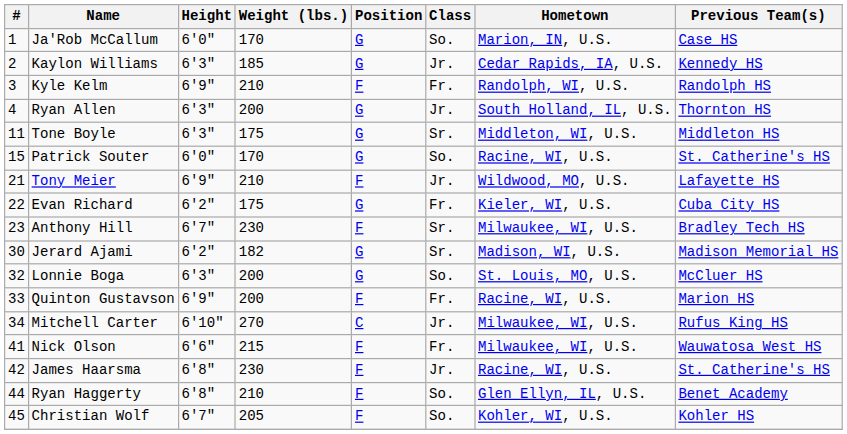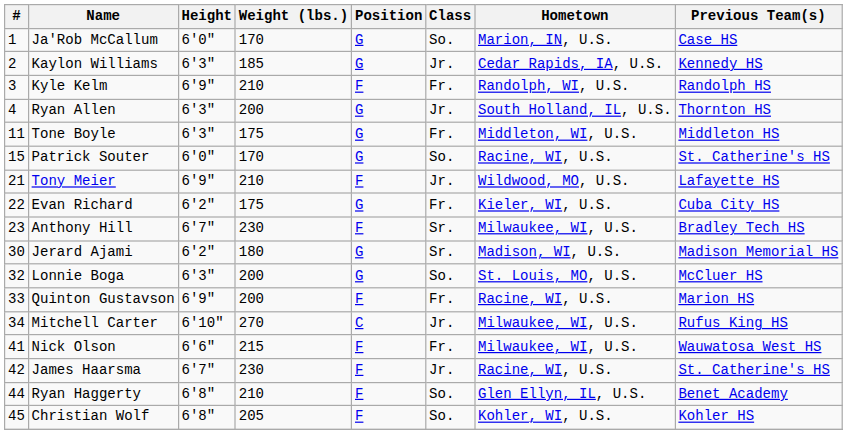 <table class="wikitable" style="font-size: 90%">
 <tr>
 <th>#</th>
 <th>Name</th>
 <th>Height</th>
 <th>Weight (lbs.)</th>
 <th>Position</th>
 <th>Class</th>
 <th>Hometown</th>
 <th>Previous Team(s)</th>
 </tr>
 <tr>
 <td>1</td>
 <td>Ja'Rob McCallum</td>
 <td>6'0"</td>
 <td>170</td>
 <td><a href='#'>G</a></td>
 <td>So.</td>
 <td><a href='#'>Marion, IN</a>, U.S.</td>
 <td><a href='#'>Case HS</a></td>
 </tr>
 <tr>
 <td>2</td>
 <td>Kaylon Williams</td>
 <td>6'3"</td>
 <td>185</td>
 <td><a href='#'>G</a></td>
 <td>Jr.</td>
 <td><a href='#'>Cedar Rapids, IA</a>, U.S.</td>
 <td><a href='#'>Kennedy HS</a></td>
 </tr>
 <tr>
 <td>3</td>
 <td>Kyle Kelm</td>
 <td>6'9"</td>
 <td>210</td>
 <td><a href='#'>F</a></td>
 <td>Fr.</td>
 <td><a href='#'>Randolph, WI</a>, U.S.</td>
 <td><a href='#'>Randolph HS</a></td>
 </tr>
 <tr>
 <td>4</td>
 <td>Ryan Allen</td>
 <td>6'3"</td>
 <td>200</td>
 <td><a href='#'>G</a></td>
 <td>Jr.</td>
 <td><a href='#'>South Holland, IL</a>, U.S.</td>
 <td><a href='#'>Thornton HS</a></td>
 </tr>
 <tr>
 <td>11</td>
 <td>Tone Boyle</td>
 <td>6'3"</td>
 <td>175</td>
 <td><a href='#'>G</a></td>
-<td>Sr.</td>
+<td>Fr.</td>
 <td><a href='#'>Middleton, WI</a>, U.S.</td>
 <td><a href='#'>Middleton HS</a></td>
 </tr>
 <tr>
 <td>15</td>
 <td>Patrick Souter</td>
 <td>6'0"</td>
 <td>170</td>
 <td><a href='#'>G</a></td>
 <td>So.</td>
 <td><a href='#'>Racine, WI</a>, U.S.</td>
 <td><a href='#'>St. Catherine's HS</a></td>
 </tr>
 <tr>
 <td>21</td>
 <td><a href='#'>Tony Meier</a></td>
 <td>6'9"</td>
 <td>210</td>
 <td><a href='#'>F</a></td>
 <td>Jr.</td>
 <td><a href='#'>Wildwood, MO</a>, U.S.</td>
 <td><a href='#'>Lafayette HS</a></td>
 </tr>
 <tr>
 <td>22</td>
 <td>Evan Richard</td>
 <td>6'2"</td>
 <td>175</td>
 <td><a href='#'>G</a></td>
 <td>Fr.</td>
 <td><a href='#'>Kieler, WI</a>, U.S.</td>
 <td><a href='#'>Cuba City HS</a></td>
 </tr>
 <tr>
 <td>23</td>
 <td Anthony Hill (Basketball)>Anthony Hill</td>
 <td>6'7"</td>
 <td>230</td>
 <td><a href='#'>F</a></td>
 <td>Sr.</td>
 <td><a href='#'>Milwaukee, WI</a>, U.S.</td>
 <td><a href='#'>Bradley Tech HS</a></td>
 </tr>
 <tr>
 <td>30</td>
 <td>Jerard Ajami</td>
 <td>6'2"</td>
-<td>182</td>
+<td>180</td>
 <td><a href='#'>G</a></td>
 <td>Sr.</td>
 <td><a href='#'>Madison, WI</a>, U.S.</td>
 <td><a href='#'>Madison Memorial HS</a></td>
 </tr>
 <tr>
 <td>32</td>
 <td>Lonnie Boga</td>
 <td>6'3"</td>
 <td>200</td>
 <td><a href='#'>G</a></td>
 <td>So.</td>
 <td><a href='#'>St. Louis, MO</a>, U.S.</td>
 <td><a href='#'>McCluer HS</a></td>
 </tr>
 <tr>
 <td>33</td>
 <td>Quinton Gustavson</td>
 <td>6'9"</td>
 <td>200</td>
 <td><a href='#'>F</a></td>
 <td>Fr.</td>
 <td><a href='#'>Racine, WI</a>, U.S.</td>
 <td><a href='#'>Marion HS</a></td>
 </tr>
 <tr>
 <td>34</td>
 <td>Mitchell Carter</td>
 <td>6'10"</td>
 <td>270</td>
 <td><a href='#'>C</a></td>
 <td>Jr.</td>
 <td><a href='#'>Milwaukee, WI</a>, U.S.</td>
 <td><a href='#'>Rufus King HS</a></td>
 </tr>
 <tr>
 <td>41</td>
 <td>Nick Olson</td>
 <td>6'6"</td>
 <td>215</td>
 <td><a href='#'>F</a></td>
 <td>Fr.</td>
 <td><a href='#'>Milwaukee, WI</a>, U.S.</td>
 <td><a href='#'>Wauwatosa West HS</a></td>
 </tr>
 <tr>
 <td>42</td>
 <td>James Haarsma</td>
-<td>6'8"</td>
+<td>6'7"</td>
 <td>230</td>
 <td><a href='#'>F</a></td>
 <td>Jr.</td>
 <td><a href='#'>Racine, WI</a>, U.S.</td>
 <td><a href='#'>St. Catherine's HS</a></td>
 </tr>
 <tr>
 <td>44</td>
 <td>Ryan Haggerty</td>
 <td>6'8"</td>
 <td>210</td>
 <td><a href='#'>F</a></td>
 <td>So.</td>
 <td><a href='#'>Glen Ellyn, IL</a>, U.S.</td>
 <td><a href='#'>Benet Academy</a></td>
 </tr>
 <tr>
 <td>45</td>
 <td>Christian Wolf</td>
-<td>6'7"</td>
+<td>6'8"</td>
 <td>205</td>
 <td><a href='#'>F</a></td>
 <td>So.</td>
 <td><a href='#'>Kohler, WI</a>, U.S.</td>
 <td><a href='#'>Kohler HS</a></td>
 </tr>
 <tr>
 </tr>
 </table>
